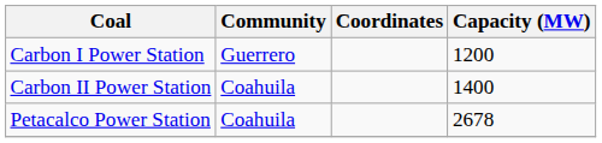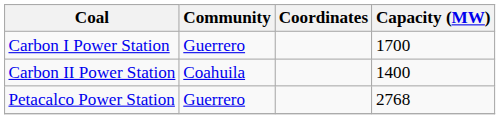 <table class="wikitable sortable">
 <tr>
 <th>Coal</th>
 <th>Community</th>
 <th>Coordinates</th>
 <th>Capacity (<a href='#'>MW</a>)</th>
 </tr>
 <tr>
 <td><a href='#'>Carbon I Power Station</a></td>
 <td><a href='#'>Guerrero</a></td>
 <td></td>
-<td>1200</td>
+<td>1700</td>
 </tr>
 <tr>
 <td><a href='#'>Carbon II Power Station</a></td>
 <td><a href='#'>Coahuila</a></td>
 <td></td>
 <td>1400</td>
 </tr>
 <tr>
 <td><a href='#'>Petacalco Power Station</a></td>
-<td><a href='#'>Coahuila</a></td>
+<td><a href='#'>Guerrero</a></td>
 <td></td>
-<td>2678</td>
+<td>2768</td>
 </tr>
 <tr>
 </tr>
 </table>
